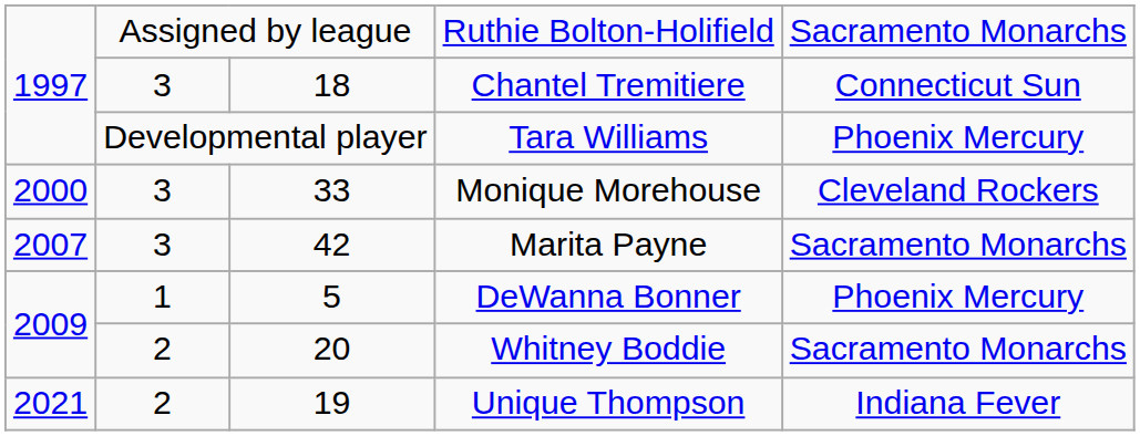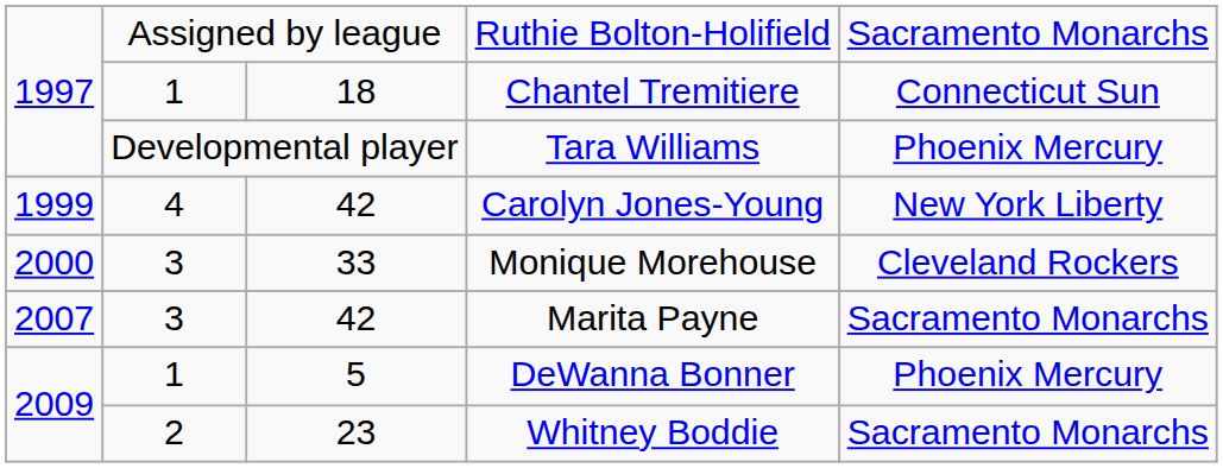 <table class="wikitable">
 <tr align="center">
 <td rowspan="3"><a href='#'>1997</a></td>
 <td colspan="2">Assigned by league</td>
 <td><a href='#'>Ruthie Bolton-Holifield</a></td>
 <td><a href='#'>Sacramento Monarchs</a></td>
 </tr>
 <tr align="center">
-<td>3</td>
+<td>1</td>
 <td>18</td>
 <td><a href='#'>Chantel Tremitiere</a></td>
 <td><a href='#'>Connecticut Sun</a></td>
 </tr>
 <tr align="center">
 <td colspan="2">Developmental player</td>
 <td><a href='#'>Tara Williams</a></td>
 <td><a href='#'>Phoenix Mercury</a></td>
+</tr>
+<tr align="center">
+<td><a href='#'>1999</a></td>
+<td>4</td>
+<td>42</td>
+<td><a href='#'>Carolyn Jones-Young</a></td>
+<td><a href='#'>New York Liberty</a></td>
 </tr>
 <tr align="center">
 <td><a href='#'>2000</a></td>
 <td>3</td>
 <td>33</td>
 <td>Monique Morehouse</td>
 <td><a href='#'>Cleveland Rockers</a></td>
 </tr>
 <tr align="center">
 <td><a href='#'>2007</a></td>
 <td>3</td>
 <td>42</td>
 <td>Marita Payne</td>
 <td><a href='#'>Sacramento Monarchs</a></td>
 </tr>
 <tr align="center">
 <td rowspan="2"><a href='#'>2009</a></td>
 <td>1</td>
 <td>5</td>
 <td><a href='#'>DeWanna Bonner</a></td>
 <td><a href='#'>Phoenix Mercury</a></td>
 </tr>
 <tr align="center">
 <td>2</td>
-<td>20</td>
+<td>23</td>
 <td><a href='#'>Whitney Boddie</a></td>
 <td><a href='#'>Sacramento Monarchs</a></td>
 </tr>
-<tr align="center">
-<td><a href='#'>2021</a></td>
-<td>2</td>
-<td>19</td>
-<td><a href='#'>Unique Thompson</a></td>
-<td><a href='#'>Indiana Fever</a></td>
-</tr>
 </table>
